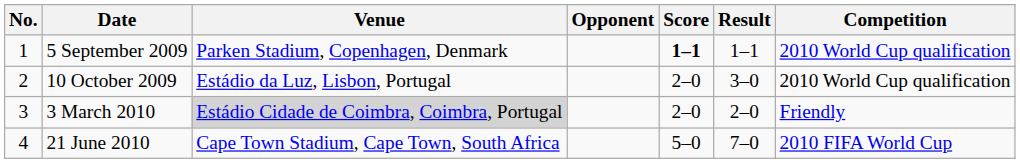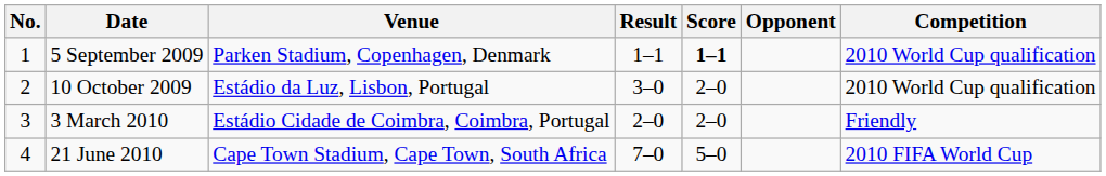 <table class="wikitable sortable">
 <tr>
 <th scope="col">No.</th>
 <th scope="col">Date</th>
 <th scope="col">Venue</th>
+<th scope="col">Result</th>
+<th scope="col">Score</th>
 <th scope="col">Opponent</th>
-<th scope="col">Score</th>
-<th scope="col">Result</th>
 <th scope="col">Competition</th>
 </tr>
 <tr>
 <td style="text-align:center">1</td>
 <td>5 September 2009</td>
 <td><a href='#'>Parken Stadium</a>, <a href='#'>Copenhagen</a>, Denmark</td>
+<td style="text-align:center">1–1</td>
+<td style="text-align:center"><strong>1–1</strong></td>
 <td></td>
-<td style="text-align:center"><strong>1–1</strong></td>
-<td style="text-align:center">1–1</td>
 <td><a href='#'>2010 World Cup qualification</a></td>
 </tr>
 <tr>
 <td style="text-align:center">2</td>
 <td>10 October 2009</td>
 <td><a href='#'>Estádio da Luz</a>, <a href='#'>Lisbon</a>, Portugal</td>
+<td style="text-align:center">3–0</td>
+<td style="text-align:center">2–0</td>
 <td></td>
-<td style="text-align:center">2–0</td>
-<td style="text-align:center">3–0</td>
 <td>2010 World Cup qualification</td>
 </tr>
 <tr>
 <td style="text-align:center">3</td>
 <td>3 March 2010</td>
-<td style="background: lightgrey;"><a href='#'>Estádio Cidade de Coimbra</a>, <a href='#'>Coimbra</a>, Portugal</td>
-<td></td>
+<td><a href='#'>Estádio Cidade de Coimbra</a>, <a href='#'>Coimbra</a>, Portugal</td>
 <td style="text-align:center">2–0</td>
 <td style="text-align:center">2–0</td>
+<td></td>
 <td><a href='#'>Friendly</a></td>
 </tr>
 <tr>
 <td style="text-align:center">4</td>
 <td>21 June 2010</td>
 <td><a href='#'>Cape Town Stadium</a>, <a href='#'>Cape Town</a>, <a href='#'>South Africa</a></td>
+<td style="text-align:center">7–0</td>
+<td style="text-align:center">5–0</td>
 <td></td>
-<td style="text-align:center">5–0</td>
-<td style="text-align:center">7–0</td>
 <td><a href='#'>2010 FIFA World Cup</a></td>
 </tr>
 </table>
